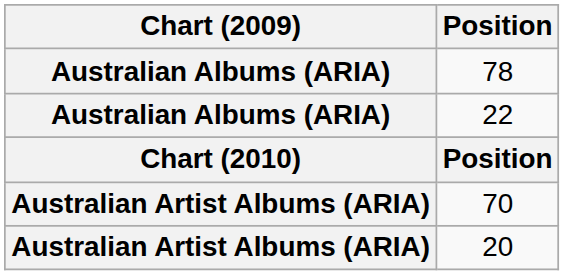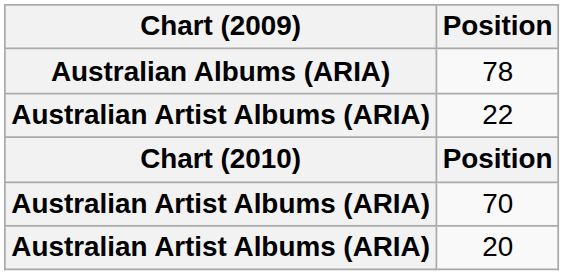 <table class="wikitable sortable plainrowheaders" style="text-align:center">
 <tr>
 <th scope="col">Chart (2009)</th>
 <th scope="col">Position</th>
 </tr>
 <tr>
 <th scope="row">Australian Albums (ARIA)</th>
 <td>78</td>
 </tr>
 <tr>
-<th scope="row">Australian Albums (ARIA)</th>
+<th scope="row">Australian Artist Albums (ARIA)</th>
 <td>22</td>
 </tr>
 <tr>
 <th scope="col">Chart (2010)</th>
 <th scope="col">Position</th>
 </tr>
 <tr>
 <th scope="row">Australian Artist Albums (ARIA)</th>
 <td>70</td>
 </tr>
 <tr>
 <th scope="row">Australian Artist Albums (ARIA)</th>
 <td>20</td>
 </tr>
 </table>
